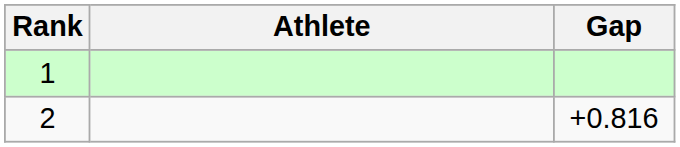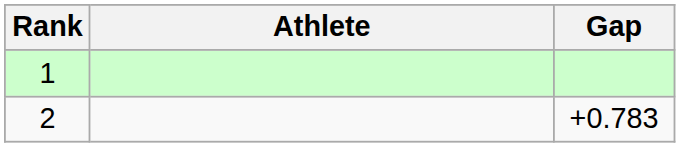 <table class=wikitable style="text-align:center">
 <tr>
 <th width=40>Rank</th>
 <th width=250>Athlete</th>
 <th width=60>Gap</th>
 </tr>
 <tr bgcolor="ccffcc">
 <td>1</td>
 <td align=left></td>
 <td></td>
 </tr>
 <tr>
 <td>2</td>
 <td align=left></td>
-<td>+0.816</td>
+<td>+0.783</td>
 </tr>
 </table>
